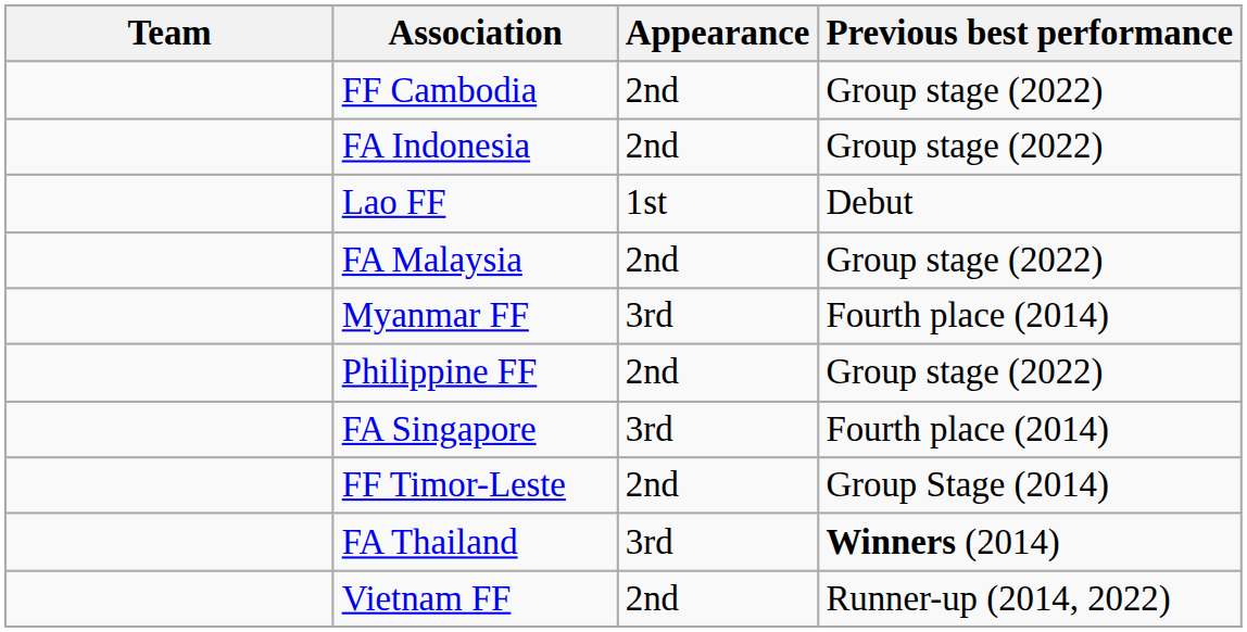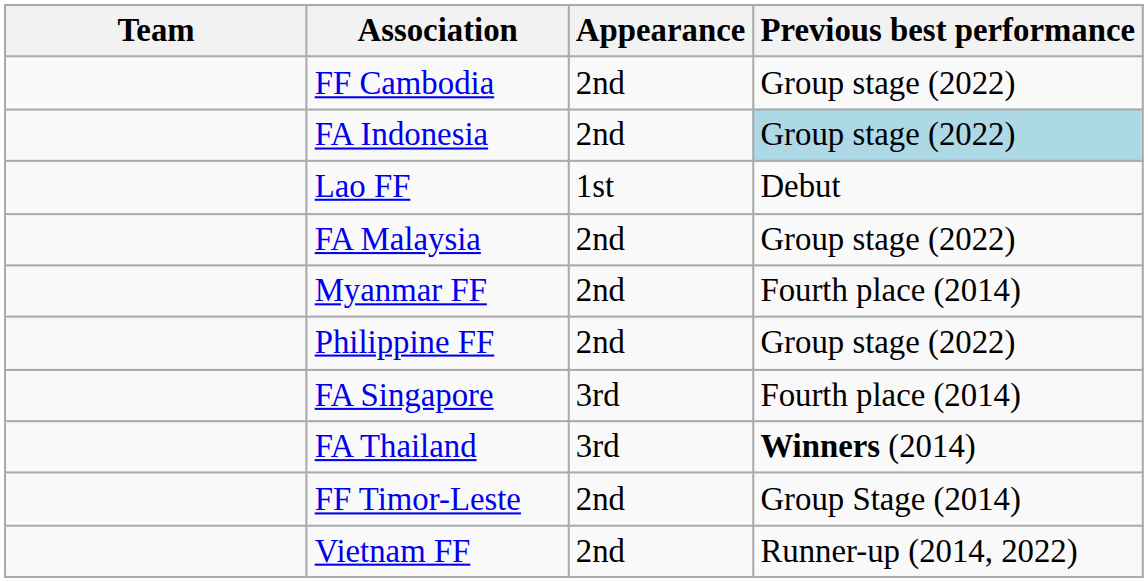 <table class="wikitable sortable">
 <tr>
 <th style="width:140px;">Team</th>
 <th style="width:120px;">Association</th>
 <th style="width:75px;">Appearance</th>
 <th>Previous best performance</th>
 </tr>
 <tr>
 <td></td>
 <td><a href='#'>FF Cambodia</a></td>
 <td>2nd</td>
 <td>Group stage (2022)</td>
 </tr>
 <tr>
 <td></td>
 <td><a href='#'>FA Indonesia</a></td>
 <td>2nd</td>
-<td>Group stage (2022)</td>
+<td style="background: lightblue;">Group stage (2022)</td>
 </tr>
 <tr>
 <td></td>
 <td><a href='#'>Lao FF</a></td>
 <td>1st</td>
 <td>Debut</td>
 </tr>
 <tr>
 <td></td>
 <td><a href='#'>FA Malaysia</a></td>
 <td>2nd</td>
 <td>Group stage (2022)</td>
 </tr>
 <tr>
 <td></td>
 <td><a href='#'>Myanmar FF</a></td>
-<td>3rd</td>
+<td>2nd</td>
 <td>Fourth place (2014)</td>
 </tr>
 <tr>
 <td></td>
 <td><a href='#'>Philippine FF</a></td>
 <td>2nd</td>
 <td>Group stage (2022)</td>
 </tr>
 <tr>
 <td></td>
 <td><a href='#'>FA Singapore</a></td>
 <td>3rd</td>
 <td>Fourth place (2014)</td>
 </tr>
 <tr>
 <td></td>
+<td><a href='#'>FA Thailand</a></td>
+<td>3rd</td>
+<td><strong>Winners</strong> (2014)</td>
+</tr>
+<tr>
+<td></td>
 <td><a href='#'>FF Timor-Leste</a></td>
 <td>2nd</td>
 <td>Group Stage (2014)</td>
-</tr>
-<tr>
-<td></td>
-<td><a href='#'>FA Thailand</a></td>
-<td>3rd</td>
-<td><strong>Winners</strong> (2014)</td>
 </tr>
 <tr>
 <td></td>
 <td><a href='#'>Vietnam FF</a></td>
 <td>2nd</td>
 <td>Runner-up (2014, 2022)</td>
 </tr>
 </table>
